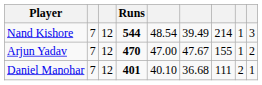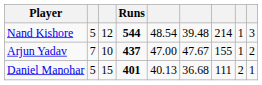 <table class="wikitable sortable" style="text-align: center;">
 <tr>
 <th class="unsortable">Player</th>
 <th></th>
 <th></th>
 <th>Runs</th>
 <th></th>
 <th></th>
 <th></th>
 <th></th>
 <th></th>
 </tr>
 <tr>
 <td style="text-align:left"><a href='#'>Nand Kishore</a></td>
-<td style="text-align:left">7</td>
+<td style="text-align:left">5</td>
 <td>12</td>
 <td><strong>544</strong></td>
 <td>48.54</td>
-<td>39.49</td>
+<td>39.48</td>
 <td>214</td>
 <td>1</td>
 <td>3</td>
 </tr>
 <tr>
 <td style="text-align:left"><a href='#'>Arjun Yadav</a></td>
 <td style="text-align:left">7</td>
-<td>12</td>
-<td><strong>470</strong></td>
+<td>10</td>
+<td><strong>437</strong></td>
 <td>47.00</td>
 <td>47.67</td>
 <td>155</td>
 <td>1</td>
 <td>2</td>
 </tr>
 <tr>
 <td style="text-align:left"><a href='#'>Daniel Manohar</a></td>
-<td style="text-align:left">7</td>
-<td>12</td>
+<td style="text-align:left">5</td>
+<td>15</td>
 <td><strong>401</strong></td>
-<td>40.10</td>
+<td>40.13</td>
 <td>36.68</td>
 <td>111</td>
 <td>2</td>
 <td>1</td>
 </tr>
 </table>
